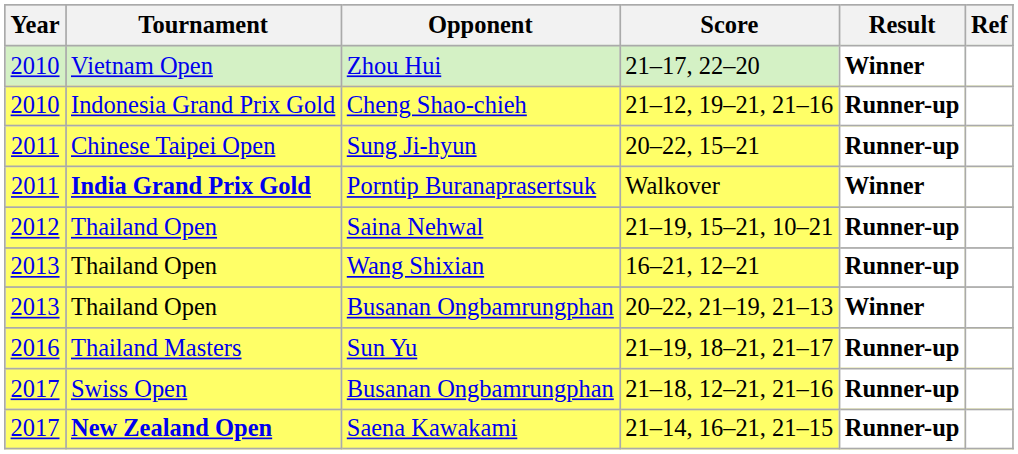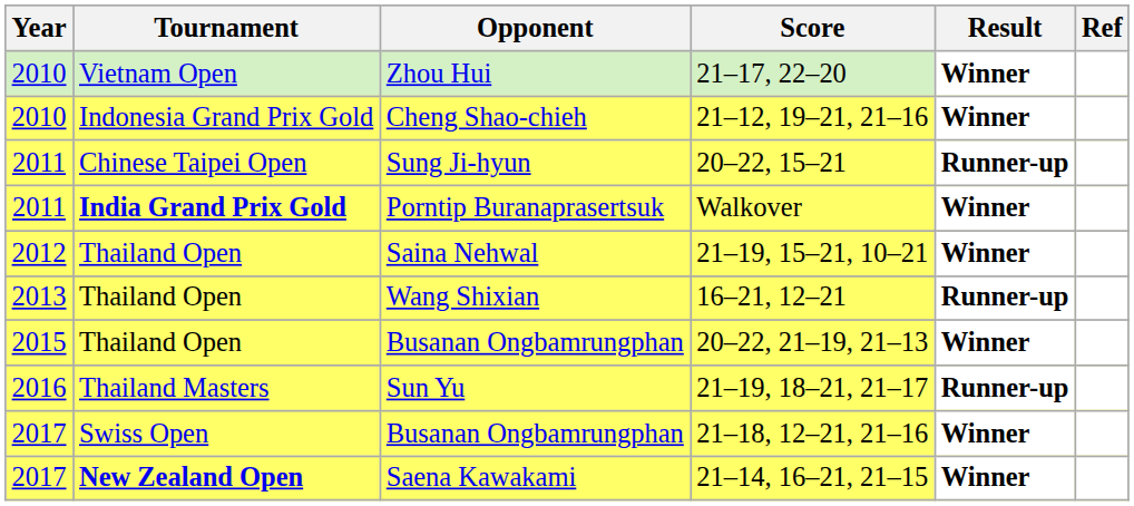 <table class="sortable wikitable" style="font-size: 90%">
 <tr>
 <th>Year</th>
 <th>Tournament</th>
 <th>Opponent</th>
 <th>Score</th>
 <th>Result</th>
 <th>Ref</th>
 </tr>
 <tr style="background:#D4F1C5">
 <td align="center"><a href='#'>2010</a></td>
 <td align="left"><a href='#'>Vietnam Open</a></td>
 <td align="left"> <a href='#'>Zhou Hui</a></td>
 <td align="left">21–17, 22–20</td>
 <td style="text-align:left; background:white"> <strong>Winner</strong></td>
 <td style="text-align:center; background:white"></td>
 </tr>
 <tr style="background:#FFFF67">
 <td align="center"><a href='#'>2010</a></td>
 <td align="left"><a href='#'>Indonesia Grand Prix Gold</a></td>
 <td align="left"> <a href='#'>Cheng Shao-chieh</a></td>
 <td align="left">21–12, 19–21, 21–16</td>
-<td style="text-align:left; background:white"> <strong>Runner-up</strong></td>
+<td style="text-align:left; background:white"> <strong>Winner</strong></td>
 <td style="text-align:center; background:white"></td>
 </tr>
 <tr style="background:#FFFF67">
 <td align="center"><a href='#'>2011</a></td>
 <td align="left"><a href='#'>Chinese Taipei Open</a></td>
 <td align="left"> <a href='#'>Sung Ji-hyun</a></td>
 <td align="left">20–22, 15–21</td>
 <td style="text-align:left; background:white"> <strong>Runner-up</strong></td>
 <td style="text-align:center; background:white"></td>
 </tr>
 <tr style="background:#FFFF67">
 <td align="center"><a href='#'>2011</a></td>
 <td align="left"><strong><a href='#'>India Grand Prix Gold</a></strong></td>
 <td align="left"> <a href='#'>Porntip Buranaprasertsuk</a></td>
 <td align="left">Walkover</td>
 <td style="text-align:left; background:white"> <strong>Winner</strong></td>
 <td style="text-align:center; background:white"></td>
 </tr>
 <tr style="background:#FFFF67">
 <td align="center"><a href='#'>2012</a></td>
 <td align="left"><a href='#'>Thailand Open</a></td>
 <td align="left"> <a href='#'>Saina Nehwal</a></td>
 <td align="left">21–19, 15–21, 10–21</td>
-<td style="text-align:left; background:white"> <strong>Runner-up</strong></td>
+<td style="text-align:left; background:white"> <strong>Winner</strong></td>
 <td style="text-align:center; background:white"></td>
 </tr>
 <tr style="background:#FFFF67">
 <td align="center"><a href='#'>2013</a></td>
 <td align="left">Thailand Open</td>
 <td align="left"> <a href='#'>Wang Shixian</a></td>
 <td align="left">16–21, 12–21</td>
 <td style="text-align:left; background:white"> <strong>Runner-up</strong></td>
 <td style="text-align:center; background:white"></td>
 </tr>
 <tr style="background:#FFFF67">
-<td align="center"><a href='#'>2013</a></td>
+<td align="center"><a href='#'>2015</a></td>
 <td align="left">Thailand Open</td>
 <td align="left"> <a href='#'>Busanan Ongbamrungphan</a></td>
 <td align="left">20–22, 21–19, 21–13</td>
 <td style="text-align:left; background:white"> <strong>Winner</strong></td>
 <td style="text-align:center; background:white"></td>
 </tr>
 <tr style="background:#FFFF67">
 <td align="center"><a href='#'>2016</a></td>
 <td align="left"><a href='#'>Thailand Masters</a></td>
 <td align="left"> <a href='#'>Sun Yu</a></td>
 <td align="left">21–19, 18–21, 21–17</td>
 <td style="text-align:left; background:white"> <strong>Runner-up</strong></td>
 <td style="text-align:center; background:white"></td>
 </tr>
 <tr style="background:#FFFF67">
 <td align="center"><a href='#'>2017</a></td>
 <td align="left"><a href='#'>Swiss Open</a></td>
 <td align="left"> <a href='#'>Busanan Ongbamrungphan</a></td>
 <td align="left">21–18, 12–21, 21–16</td>
-<td style="text-align:left; background:white"> <strong>Runner-up</strong></td>
+<td style="text-align:left; background:white"> <strong>Winner</strong></td>
 <td style="text-align:center; background:white"></td>
 </tr>
 <tr style="background:#FFFF67">
 <td align="center"><a href='#'>2017</a></td>
 <td align="left"><strong><a href='#'>New Zealand Open</a></strong></td>
 <td align="left"> <a href='#'>Saena Kawakami</a></td>
 <td align="left">21–14, 16–21, 21–15</td>
-<td style="text-align:left; background:white"> <strong>Runner-up</strong></td>
+<td style="text-align:left; background:white"> <strong>Winner</strong></td>
 <td style="text-align:center; background:white"></td>
 </tr>
 </table>
